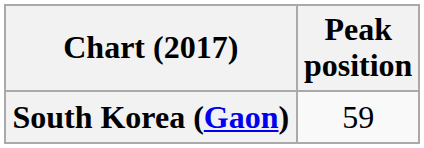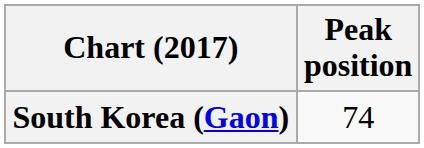 <table class="wikitable plainrowheaders" style="text-align:center">
 <tr>
 <th scope="col">Chart (2017)</th>
 <th scope="col">Peak<br> position</th>
 </tr>
 <tr>
 <th scope="row">South Korea (<a href='#'>Gaon</a>)</th>
-<td>59</td>
+<td>74</td>
 </tr>
 </table>
